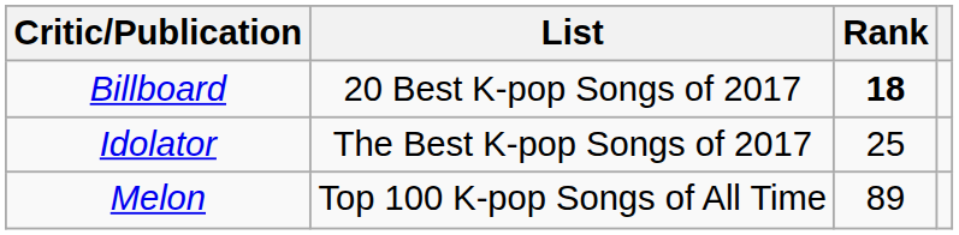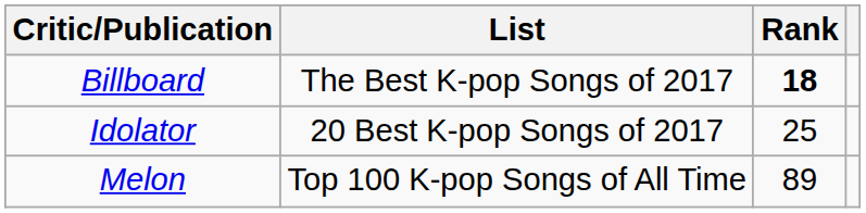 <table class="wikitable sortable">
 <tr>
 <th>Critic/Publication</th>
 <th>List</th>
 <th>Rank</th>
 <th class="unsortable"></th>
 </tr>
 <tr>
 <td align="center"><em><a href='#'>Billboard</a></em></td>
-<td align="center">20 Best K-pop Songs of 2017</td>
+<td align="center">The Best K-pop Songs of 2017</td>
 <td align="center"><strong>18</strong></td>
 <td align="center"></td>
 </tr>
 <tr>
 <td align="center"><em><a href='#'>Idolator</a></em></td>
-<td align="center">The Best K-pop Songs of 2017</td>
+<td align="center">20 Best K-pop Songs of 2017</td>
 <td align="center">25</td>
 <td align="center"></td>
 </tr>
 <tr>
 <td align="center"><em><a href='#'>Melon</a></em></td>
 <td align="center">Top 100 K-pop Songs of All Time</td>
 <td align="center">89</td>
 <td align="center"></td>
 </tr>
 </table>
